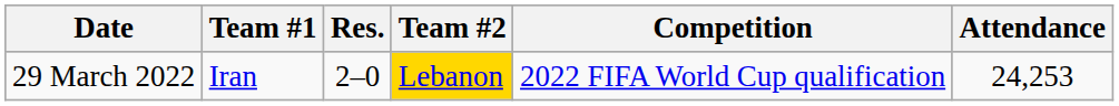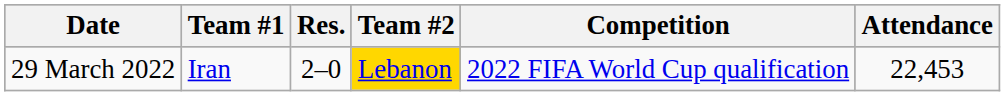 <table class="wikitable" style="text-align: left;">
 <tr>
 <th>Date</th>
 <th>Team #1</th>
 <th>Res.</th>
 <th>Team #2</th>
 <th>Competition</th>
 <th>Attendance</th>
 </tr>
 <tr>
 <td>29 March 2022</td>
 <td> <a href='#'>Iran</a></td>
 <td style="text-align:center;">2–0</td>
 <td style="background: gold;"> <a href='#'>Lebanon</a></td>
 <td><a href='#'>2022 FIFA World Cup qualification</a></td>
-<td style="text-align:center;">24,253</td>
+<td style="text-align:center;">22,453</td>
 </tr>
 </table>
